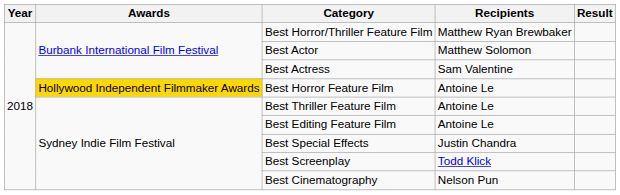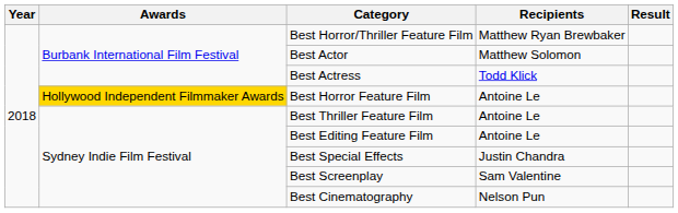 <table class="wikitable">
 <tr>
 <th>Year</th>
 <th>Awards</th>
 <th>Category</th>
 <th>Recipients</th>
 <th>Result</th>
 </tr>
 <tr>
 <td rowspan="9">2018</td>
 <td rowspan="3"><a href='#'>Burbank International Film Festival</a></td>
 <td>Best Horror/Thriller Feature Film</td>
 <td>Matthew Ryan Brewbaker</td>
 <td></td>
 </tr>
 <tr>
 <td>Best Actor</td>
 <td>Matthew Solomon</td>
 <td></td>
 </tr>
 <tr>
 <td>Best Actress</td>
-<td>Sam Valentine</td>
+<td><a href='#'>Todd Klick</a></td>
 <td></td>
 </tr>
 <tr>
 <td style="background: gold;">Hollywood Independent Filmmaker Awards</td>
 <td>Best Horror Feature Film</td>
 <td>Antoine Le</td>
 <td></td>
 </tr>
 <tr>
 <td rowspan="5">Sydney Indie Film Festival</td>
 <td>Best Thriller Feature Film</td>
 <td>Antoine Le</td>
 <td></td>
 </tr>
 <tr>
 <td>Best Editing Feature Film</td>
 <td>Antoine Le</td>
 <td></td>
 </tr>
 <tr>
 <td>Best Special Effects</td>
 <td>Justin Chandra</td>
 <td></td>
 </tr>
 <tr>
 <td>Best Screenplay</td>
-<td><a href='#'>Todd Klick</a></td>
+<td>Sam Valentine</td>
 <td></td>
 </tr>
 <tr>
 <td>Best Cinematography</td>
 <td>Nelson Pun</td>
 <td></td>
 </tr>
 </table>
